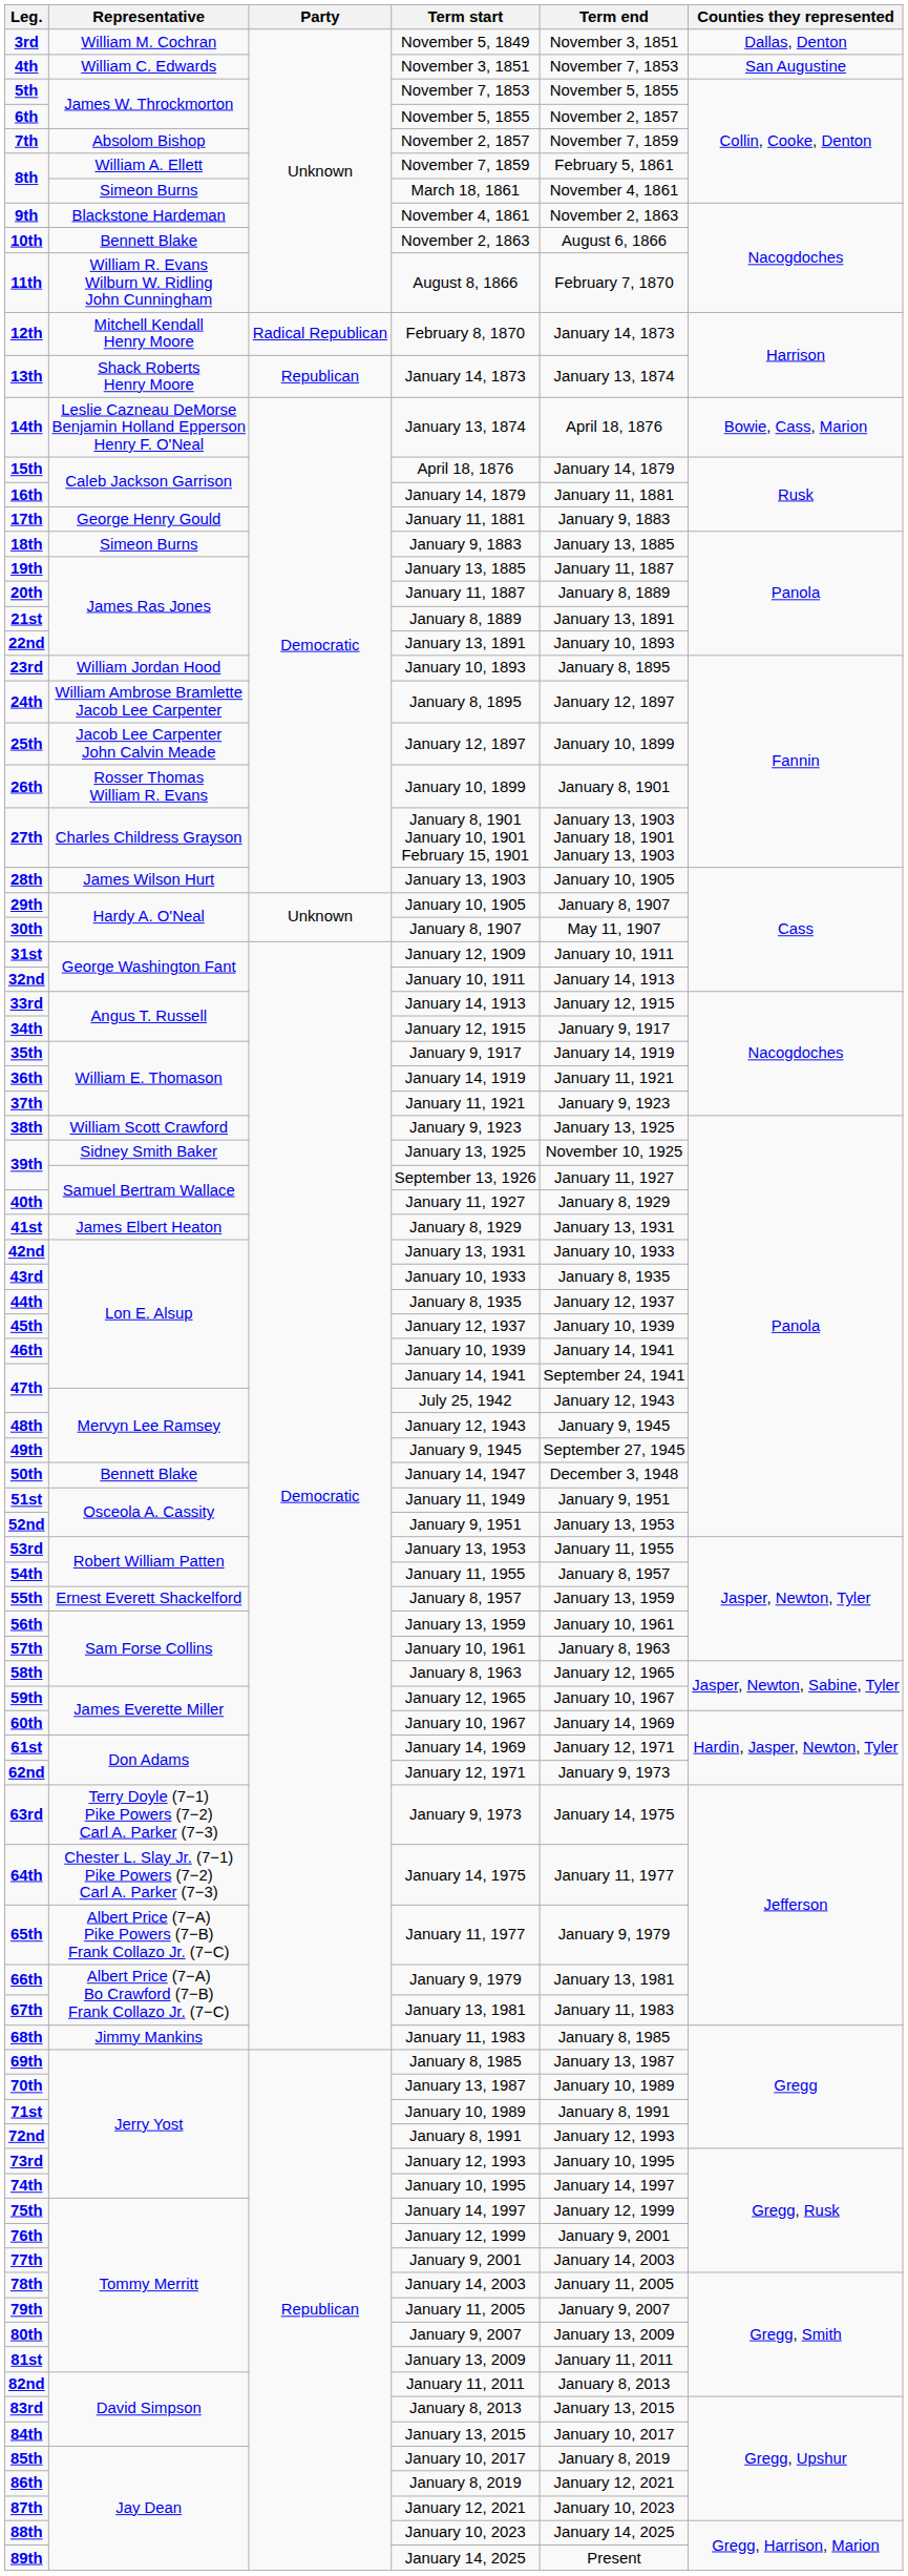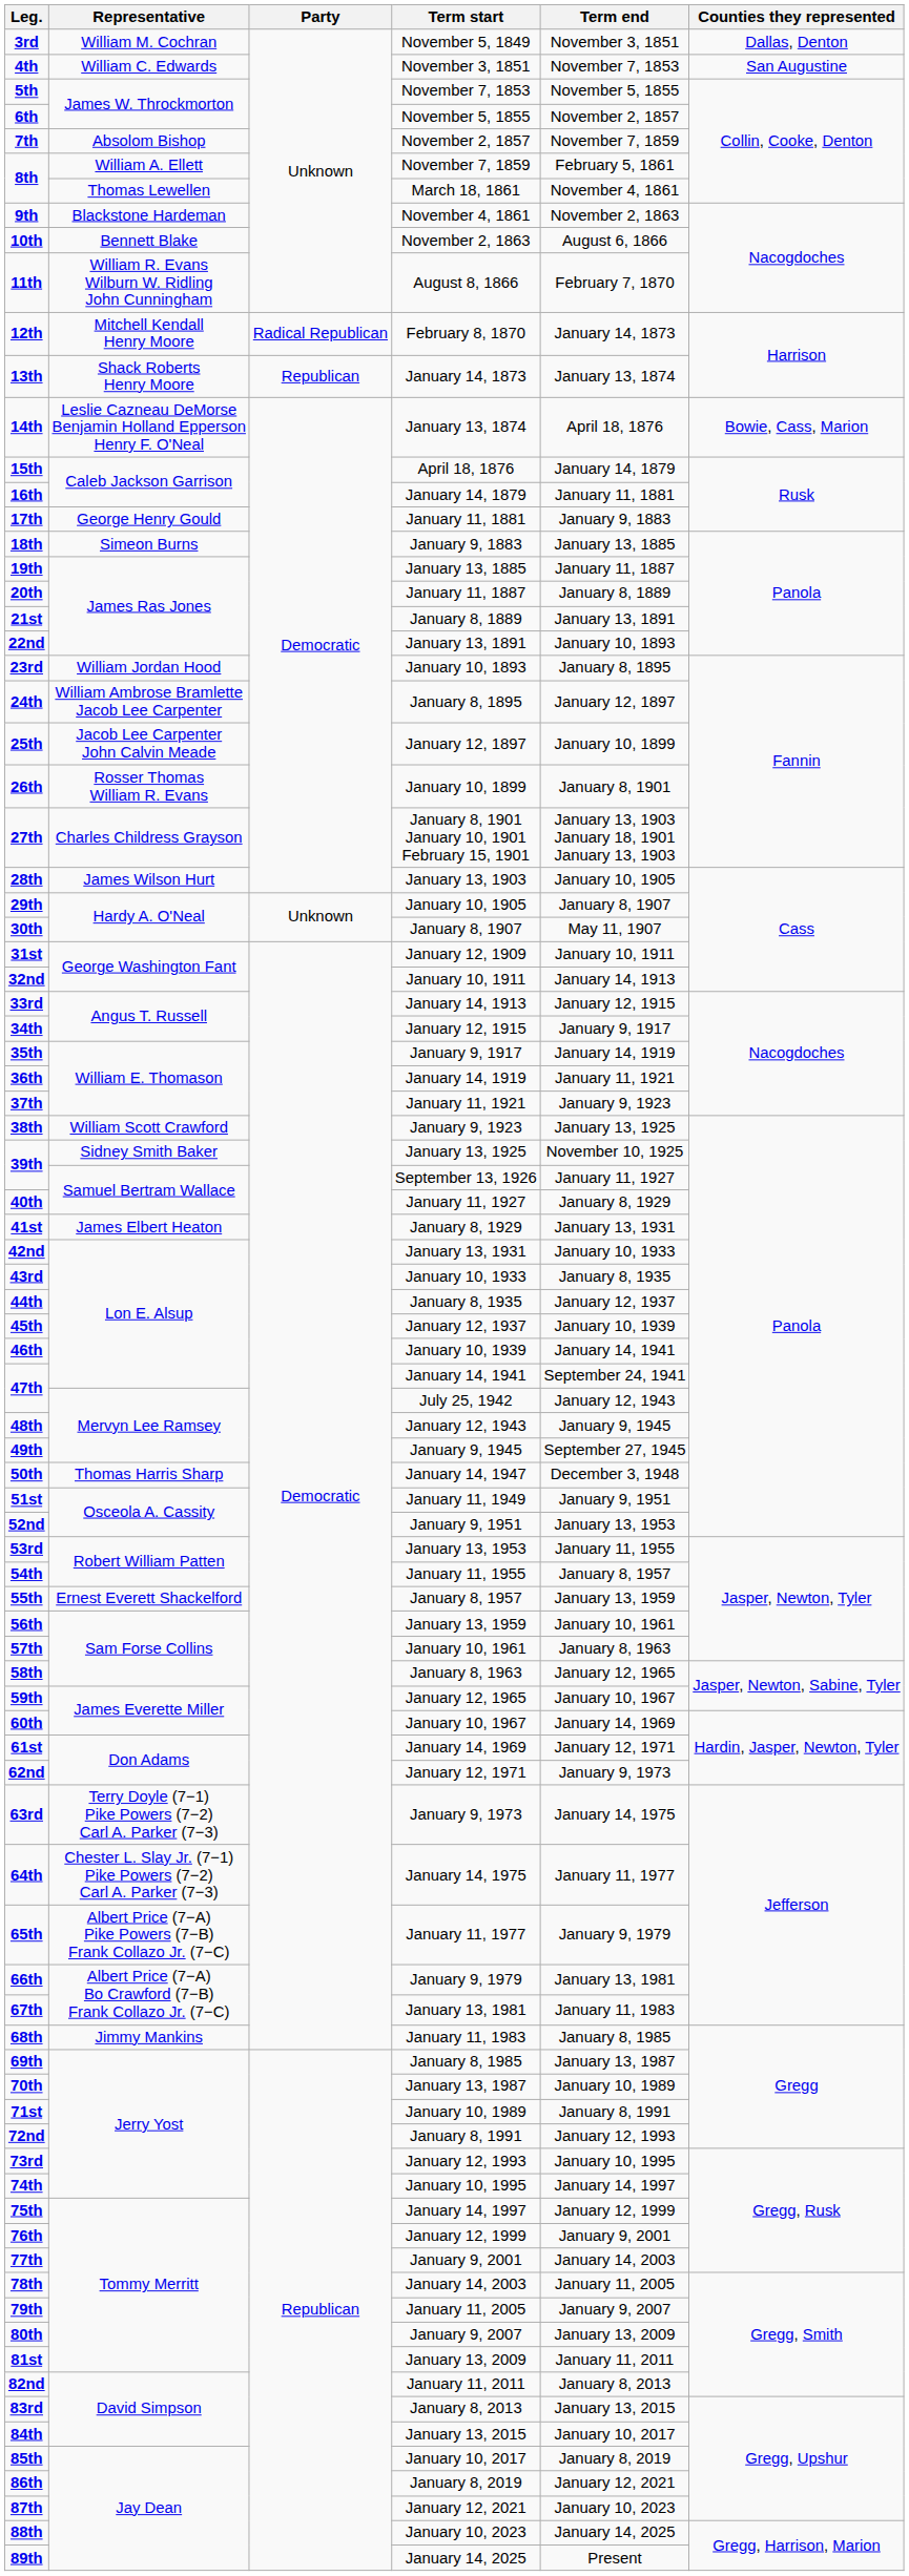 <table class="wikitable" style="text-align:center">
 <tr>
 <th>Leg.</th>
 <th>Representative</th>
 <th>Party</th>
 <th>Term start</th>
 <th>Term end</th>
 <th>Counties they represented</th>
 </tr>
 <tr>
 <td><a href='#'><strong>3rd</strong></a></td>
 <td><a href='#'>William M. Cochran</a></td>
 <td rowspan=10>Unknown</td>
 <td>November 5, 1849</td>
 <td>November 3, 1851</td>
 <td><a href='#'>Dallas</a>, <a href='#'>Denton</a></td>
 </tr>
 <tr>
 <td><a href='#'><strong>4th</strong></a></td>
 <td><a href='#'>William C. Edwards</a></td>
 <td>November 3, 1851</td>
 <td>November 7, 1853</td>
 <td><a href='#'>San Augustine</a></td>
 </tr>
 <tr>
 <td><a href='#'><strong>5th</strong></a></td>
 <td rowspan=2><a href='#'>James W. Throckmorton</a></td>
 <td>November 7, 1853</td>
 <td>November 5, 1855</td>
 <td rowspan=5><a href='#'>Collin</a>, <a href='#'>Cooke</a>, <a href='#'>Denton</a></td>
 </tr>
 <tr>
 <td><a href='#'><strong>6th</strong></a></td>
 <td>November 5, 1855</td>
 <td>November 2, 1857</td>
 </tr>
 <tr>
 <td><a href='#'><strong>7th</strong></a></td>
 <td><a href='#'>Absolom Bishop</a></td>
 <td>November 2, 1857</td>
 <td>November 7, 1859</td>
 </tr>
 <tr>
 <td rowspan=2><a href='#'><strong>8th</strong></a></td>
 <td><a href='#'>William A. Ellett</a></td>
 <td>November 7, 1859</td>
 <td>February 5, 1861</td>
 </tr>
 <tr>
-<td><a href='#'>Simeon Burns</a></td>
+<td><a href='#'>Thomas Lewellen</a></td>
 <td>March 18, 1861</td>
 <td>November 4, 1861</td>
 </tr>
 <tr>
 <td><a href='#'><strong>9th</strong></a></td>
 <td><a href='#'>Blackstone Hardeman</a></td>
 <td>November 4, 1861</td>
 <td>November 2, 1863</td>
 <td rowspan=3><a href='#'>Nacogdoches</a></td>
 </tr>
 <tr>
 <td><a href='#'><strong>10th</strong></a></td>
 <td><a href='#'>Bennett Blake</a></td>
 <td>November 2, 1863</td>
 <td>August 6, 1866</td>
 </tr>
 <tr>
 <td><a href='#'><strong>11th</strong></a></td>
 <td><a href='#'>William R. Evans</a> <br> <a href='#'>Wilburn W. Ridling</a> <br> <a href='#'>John Cunningham</a></td>
 <td>August 8, 1866</td>
 <td>February 7, 1870</td>
 </tr>
 <tr>
 <td><a href='#'><strong>12th</strong></a></td>
 <td><a href='#'>Mitchell Kendall</a> <br> <a href='#'>Henry Moore</a></td>
 <td><a href='#'>Radical Republican</a></td>
 <td>February 8, 1870</td>
 <td>January 14, 1873</td>
 <td rowspan=2><a href='#'>Harrison</a></td>
 </tr>
 <tr>
 <td><a href='#'><strong>13th</strong></a></td>
 <td><a href='#'>Shack Roberts</a> <br> <a href='#'>Henry Moore</a></td>
 <td><a href='#'>Republican</a></td>
 <td>January 14, 1873</td>
 <td>January 13, 1874</td>
 </tr>
 <tr>
 <td><a href='#'><strong>14th</strong></a></td>
 <td><a href='#'>Leslie Cazneau DeMorse</a> <br> <a href='#'>Benjamin Holland Epperson</a> <br> <a href='#'>Henry F. O'Neal</a></td>
 <td rowspan=15 ><a href='#'>Democratic</a></td>
 <td>January 13, 1874</td>
 <td>April 18, 1876</td>
 <td><a href='#'>Bowie</a>, <a href='#'>Cass</a>, <a href='#'>Marion</a></td>
 </tr>
 <tr>
 <td><a href='#'><strong>15th</strong></a></td>
 <td rowspan=2><a href='#'>Caleb Jackson Garrison</a></td>
 <td>April 18, 1876</td>
 <td>January 14, 1879</td>
 <td rowspan=3><a href='#'>Rusk</a></td>
 </tr>
 <tr>
 <td><a href='#'><strong>16th</strong></a></td>
 <td>January 14, 1879</td>
 <td>January 11, 1881</td>
 </tr>
 <tr>
 <td><a href='#'><strong>17th</strong></a></td>
 <td><a href='#'>George Henry Gould</a></td>
 <td>January 11, 1881</td>
 <td>January 9, 1883</td>
 </tr>
 <tr>
 <td><a href='#'><strong>18th</strong></a></td>
 <td><a href='#'>Simeon Burns</a></td>
 <td>January 9, 1883</td>
 <td>January 13, 1885</td>
 <td rowspan=5><a href='#'>Panola</a></td>
 </tr>
 <tr>
 <td><a href='#'><strong>19th</strong></a></td>
 <td rowspan=4><a href='#'>James Ras Jones</a></td>
 <td>January 13, 1885</td>
 <td>January 11, 1887</td>
 </tr>
 <tr>
 <td><a href='#'><strong>20th</strong></a></td>
 <td>January 11, 1887</td>
 <td>January 8, 1889</td>
 </tr>
 <tr>
 <td><a href='#'><strong>21st</strong></a></td>
 <td>January 8, 1889</td>
 <td>January 13, 1891</td>
 </tr>
 <tr>
 <td><a href='#'><strong>22nd</strong></a></td>
 <td>January 13, 1891</td>
 <td>January 10, 1893</td>
 </tr>
 <tr>
 <td><a href='#'><strong>23rd</strong></a></td>
 <td><a href='#'>William Jordan Hood</a></td>
 <td>January 10, 1893</td>
 <td>January 8, 1895</td>
 <td rowspan=5><a href='#'>Fannin</a></td>
 </tr>
 <tr>
 <td><a href='#'><strong>24th</strong></a></td>
 <td><a href='#'>William Ambrose Bramlette</a> <br> <a href='#'>Jacob Lee Carpenter</a></td>
 <td>January 8, 1895</td>
 <td>January 12, 1897</td>
 </tr>
 <tr>
 <td><a href='#'><strong>25th</strong></a></td>
 <td><a href='#'>Jacob Lee Carpenter</a> <br> <a href='#'>John Calvin Meade</a></td>
 <td>January 12, 1897</td>
 <td>January 10, 1899</td>
 </tr>
 <tr>
 <td><a href='#'><strong>26th</strong></a></td>
 <td><a href='#'>Rosser Thomas</a> <br> <a href='#'>William R. Evans</a></td>
 <td>January 10, 1899</td>
 <td>January 8, 1901</td>
 </tr>
 <tr>
 <td><a href='#'><strong>27th</strong></a></td>
 <td><a href='#'>Charles Childress Grayson</a></td>
 <td>January 8, 1901 <br> January 10, 1901 <br> February 15, 1901</td>
 <td>January 13, 1903 <br> January 18, 1901 <br> January 13, 1903</td>
 </tr>
 <tr>
 <td><a href='#'><strong>28th</strong></a></td>
 <td><a href='#'>James Wilson Hurt</a></td>
 <td>January 13, 1903</td>
 <td>January 10, 1905</td>
 <td rowspan=5><a href='#'>Cass</a></td>
 </tr>
 <tr>
 <td><a href='#'><strong>29th</strong></a></td>
 <td rowspan=2><a href='#'>Hardy A. O'Neal</a></td>
 <td rowspan=2>Unknown</td>
 <td>January 10, 1905</td>
 <td>January 8, 1907</td>
 </tr>
 <tr>
 <td><a href='#'><strong>30th</strong></a></td>
 <td>January 8, 1907</td>
 <td>May 11, 1907</td>
 </tr>
 <tr>
 <td><a href='#'><strong>31st</strong></a></td>
 <td rowspan=2><a href='#'>George Washington Fant</a></td>
 <td rowspan=40 ><a href='#'>Democratic</a></td>
 <td>January 12, 1909</td>
 <td>January 10, 1911</td>
 </tr>
 <tr>
 <td><a href='#'><strong>32nd</strong></a></td>
 <td>January 10, 1911</td>
 <td>January 14, 1913</td>
 </tr>
 <tr>
 <td><a href='#'><strong>33rd</strong></a></td>
 <td rowspan=2><a href='#'>Angus T. Russell</a></td>
 <td>January 14, 1913</td>
 <td>January 12, 1915</td>
 <td rowspan=5><a href='#'>Nacogdoches</a></td>
 </tr>
 <tr>
 <td><a href='#'><strong>34th</strong></a></td>
 <td>January 12, 1915</td>
 <td>January 9, 1917</td>
 </tr>
 <tr>
 <td><a href='#'><strong>35th</strong></a></td>
 <td rowspan=3><a href='#'>William E. Thomason</a></td>
 <td>January 9, 1917</td>
 <td>January 14, 1919</td>
 </tr>
 <tr>
 <td><a href='#'><strong>36th</strong></a></td>
 <td>January 14, 1919</td>
 <td>January 11, 1921</td>
 </tr>
 <tr>
 <td><a href='#'><strong>37th</strong></a></td>
 <td>January 11, 1921</td>
 <td>January 9, 1923</td>
 </tr>
 <tr>
 <td><a href='#'><strong>38th</strong></a></td>
 <td><a href='#'>William Scott Crawford</a></td>
 <td>January 9, 1923</td>
 <td>January 13, 1925</td>
 <td rowspan=17><a href='#'>Panola</a></td>
 </tr>
 <tr>
 <td rowspan=2><a href='#'><strong>39th</strong></a></td>
 <td><a href='#'>Sidney Smith Baker</a></td>
 <td>January 13, 1925</td>
 <td>November 10, 1925</td>
 </tr>
 <tr>
 <td rowspan=2><a href='#'>Samuel Bertram Wallace</a></td>
 <td>September 13, 1926</td>
 <td>January 11, 1927</td>
 </tr>
 <tr>
 <td><a href='#'><strong>40th</strong></a></td>
 <td>January 11, 1927</td>
 <td>January 8, 1929</td>
 </tr>
 <tr>
 <td><a href='#'><strong>41st</strong></a></td>
 <td><a href='#'>James Elbert Heaton</a></td>
 <td>January 8, 1929</td>
 <td>January 13, 1931</td>
 </tr>
 <tr>
 <td><a href='#'><strong>42nd</strong></a></td>
 <td rowspan=6><a href='#'>Lon E. Alsup</a></td>
 <td>January 13, 1931</td>
 <td>January 10, 1933</td>
 </tr>
 <tr>
 <td><a href='#'><strong>43rd</strong></a></td>
 <td>January 10, 1933</td>
 <td>January 8, 1935</td>
 </tr>
 <tr>
 <td><a href='#'><strong>44th</strong></a></td>
 <td>January 8, 1935</td>
 <td>January 12, 1937</td>
 </tr>
 <tr>
 <td><a href='#'><strong>45th</strong></a></td>
 <td>January 12, 1937</td>
 <td>January 10, 1939</td>
 </tr>
 <tr>
 <td><a href='#'><strong>46th</strong></a></td>
 <td>January 10, 1939</td>
 <td>January 14, 1941</td>
 </tr>
 <tr>
 <td rowspan=2><a href='#'><strong>47th</strong></a></td>
 <td>January 14, 1941</td>
 <td>September 24, 1941</td>
 </tr>
 <tr>
 <td rowspan=3><a href='#'>Mervyn Lee Ramsey</a></td>
 <td>July 25, 1942</td>
 <td>January 12, 1943</td>
 </tr>
 <tr>
 <td><a href='#'><strong>48th</strong></a></td>
 <td>January 12, 1943</td>
 <td>January 9, 1945</td>
 </tr>
 <tr>
 <td><a href='#'><strong>49th</strong></a></td>
 <td>January 9, 1945</td>
 <td>September 27, 1945</td>
 </tr>
 <tr>
 <td><a href='#'><strong>50th</strong></a></td>
-<td><a href='#'>Bennett Blake</a></td>
+<td><a href='#'>Thomas Harris Sharp</a></td>
 <td>January 14, 1947</td>
 <td>December 3, 1948</td>
 </tr>
 <tr>
 <td><a href='#'><strong>51st</strong></a></td>
 <td rowspan=2><a href='#'>Osceola A. Cassity</a></td>
 <td>January 11, 1949</td>
 <td>January 9, 1951</td>
 </tr>
 <tr>
 <td><a href='#'><strong>52nd</strong></a></td>
 <td>January 9, 1951</td>
 <td>January 13, 1953</td>
 </tr>
 <tr>
 <td><a href='#'><strong>53rd</strong></a></td>
 <td rowspan=2><a href='#'>Robert William Patten</a></td>
 <td>January 13, 1953</td>
 <td>January 11, 1955</td>
 <td rowspan=5><a href='#'>Jasper</a>, <a href='#'>Newton</a>, <a href='#'>Tyler</a></td>
 </tr>
 <tr>
 <td><a href='#'><strong>54th</strong></a></td>
 <td>January 11, 1955</td>
 <td>January 8, 1957</td>
 </tr>
 <tr>
 <td><a href='#'><strong>55th</strong></a></td>
 <td><a href='#'>Ernest Everett Shackelford</a></td>
 <td>January 8, 1957</td>
 <td>January 13, 1959</td>
 </tr>
 <tr>
 <td><a href='#'><strong>56th</strong></a></td>
 <td rowspan=3><a href='#'>Sam Forse Collins</a></td>
 <td>January 13, 1959</td>
 <td>January 10, 1961</td>
 </tr>
 <tr>
 <td><a href='#'><strong>57th</strong></a></td>
 <td>January 10, 1961</td>
 <td>January 8, 1963</td>
 </tr>
 <tr>
 <td><a href='#'><strong>58th</strong></a></td>
 <td>January 8, 1963</td>
 <td>January 12, 1965</td>
 <td rowspan=2><a href='#'>Jasper</a>, <a href='#'>Newton</a>, <a href='#'>Sabine</a>, <a href='#'>Tyler</a></td>
 </tr>
 <tr>
 <td><a href='#'><strong>59th</strong></a></td>
 <td rowspan=2><a href='#'>James Everette Miller</a></td>
 <td>January 12, 1965</td>
 <td>January 10, 1967</td>
 </tr>
 <tr>
 <td><a href='#'><strong>60th</strong></a></td>
 <td>January 10, 1967</td>
 <td>January 14, 1969</td>
 <td rowspan=3><a href='#'>Hardin</a>, <a href='#'>Jasper</a>, <a href='#'>Newton</a>, <a href='#'>Tyler</a></td>
 </tr>
 <tr>
 <td><a href='#'><strong>61st</strong></a></td>
 <td rowspan=2><a href='#'>Don Adams</a></td>
 <td>January 14, 1969</td>
 <td>January 12, 1971</td>
 </tr>
 <tr>
 <td><a href='#'><strong>62nd</strong></a></td>
 <td>January 12, 1971</td>
 <td>January 9, 1973</td>
 </tr>
 <tr>
 <td><a href='#'><strong>63rd</strong></a></td>
 <td><a href='#'>Terry Doyle</a> (7−1) <br> <a href='#'>Pike Powers</a> (7−2) <br> <a href='#'>Carl A. Parker</a> (7−3)</td>
 <td>January 9, 1973</td>
 <td>January 14, 1975</td>
 <td rowspan=5><a href='#'>Jefferson</a></td>
 </tr>
 <tr>
 <td><a href='#'><strong>64th</strong></a></td>
 <td><a href='#'>Chester L. Slay Jr.</a> (7−1) <br> <a href='#'>Pike Powers</a> (7−2) <br> <a href='#'>Carl A. Parker</a> (7−3)</td>
 <td>January 14, 1975</td>
 <td>January 11, 1977</td>
 </tr>
 <tr>
 <td><a href='#'><strong>65th</strong></a></td>
 <td><a href='#'>Albert Price</a> (7−A) <br> <a href='#'>Pike Powers</a> (7−B) <br> <a href='#'>Frank Collazo Jr.</a> (7−C)</td>
 <td>January 11, 1977</td>
 <td>January 9, 1979</td>
 </tr>
 <tr>
 <td><a href='#'><strong>66th</strong></a></td>
 <td rowspan=2><a href='#'>Albert Price</a> (7−A) <br> <a href='#'>Bo Crawford</a> (7−B) <br> <a href='#'>Frank Collazo Jr.</a> (7−C)</td>
 <td>January 9, 1979</td>
 <td>January 13, 1981</td>
 </tr>
 <tr>
 <td><a href='#'><strong>67th</strong></a></td>
 <td>January 13, 1981</td>
 <td>January 11, 1983</td>
 </tr>
 <tr>
 <td><a href='#'><strong>68th</strong></a></td>
 <td><a href='#'>Jimmy Mankins</a></td>
 <td>January 11, 1983</td>
 <td>January 8, 1985</td>
 <td rowspan=5><a href='#'>Gregg</a></td>
 </tr>
 <tr>
 <td><a href='#'><strong>69th</strong></a></td>
 <td rowspan=6><a href='#'>Jerry Yost</a></td>
 <td rowspan=21 ><a href='#'>Republican</a></td>
 <td>January 8, 1985</td>
 <td>January 13, 1987</td>
 </tr>
 <tr>
 <td><a href='#'><strong>70th</strong></a></td>
 <td>January 13, 1987</td>
 <td>January 10, 1989</td>
 </tr>
 <tr>
 <td><a href='#'><strong>71st</strong></a></td>
 <td>January 10, 1989</td>
 <td>January 8, 1991</td>
 </tr>
 <tr>
 <td><a href='#'><strong>72nd</strong></a></td>
 <td>January 8, 1991</td>
 <td>January 12, 1993</td>
 </tr>
 <tr>
 <td><a href='#'><strong>73rd</strong></a></td>
 <td>January 12, 1993</td>
 <td>January 10, 1995</td>
 <td rowspan=5><a href='#'>Gregg</a>, <a href='#'>Rusk</a></td>
 </tr>
 <tr>
 <td><a href='#'><strong>74th</strong></a></td>
 <td>January 10, 1995</td>
 <td>January 14, 1997</td>
 </tr>
 <tr>
 <td><a href='#'><strong>75th</strong></a></td>
 <td rowspan=7><a href='#'>Tommy Merritt</a></td>
 <td>January 14, 1997</td>
 <td>January 12, 1999</td>
 </tr>
 <tr>
 <td><a href='#'><strong>76th</strong></a></td>
 <td>January 12, 1999</td>
 <td>January 9, 2001</td>
 </tr>
 <tr>
 <td><a href='#'><strong>77th</strong></a></td>
 <td>January 9, 2001</td>
 <td>January 14, 2003</td>
 </tr>
 <tr>
 <td><a href='#'><strong>78th</strong></a></td>
 <td>January 14, 2003</td>
 <td>January 11, 2005</td>
 <td rowspan=5><a href='#'>Gregg</a>, <a href='#'>Smith</a></td>
 </tr>
 <tr>
 <td><a href='#'><strong>79th</strong></a></td>
 <td>January 11, 2005</td>
 <td>January 9, 2007</td>
 </tr>
 <tr>
 <td><a href='#'><strong>80th</strong></a></td>
 <td>January 9, 2007</td>
 <td>January 13, 2009</td>
 </tr>
 <tr>
 <td><a href='#'><strong>81st</strong></a></td>
 <td>January 13, 2009</td>
 <td>January 11, 2011</td>
 </tr>
 <tr>
 <td><a href='#'><strong>82nd</strong></a></td>
 <td rowspan=3><a href='#'>David Simpson</a></td>
 <td>January 11, 2011</td>
 <td>January 8, 2013</td>
 </tr>
 <tr>
 <td><a href='#'><strong>83rd</strong></a></td>
 <td>January 8, 2013</td>
 <td>January 13, 2015</td>
 <td rowspan=5><a href='#'>Gregg</a>, <a href='#'>Upshur</a></td>
 </tr>
 <tr>
 <td><a href='#'><strong>84th</strong></a></td>
 <td>January 13, 2015</td>
 <td>January 10, 2017</td>
 </tr>
 <tr>
 <td><a href='#'><strong>85th</strong></a></td>
 <td rowspan=5><a href='#'>Jay Dean</a></td>
 <td>January 10, 2017</td>
 <td>January 8, 2019</td>
 </tr>
 <tr>
 <td><a href='#'><strong>86th</strong></a></td>
 <td>January 8, 2019</td>
 <td>January 12, 2021</td>
 </tr>
 <tr>
 <td><a href='#'><strong>87th</strong></a></td>
 <td>January 12, 2021</td>
 <td>January 10, 2023</td>
 </tr>
 <tr>
 <td><a href='#'><strong>88th</strong></a></td>
 <td>January 10, 2023</td>
 <td>January 14, 2025</td>
 <td rowspan=2><a href='#'>Gregg</a>, <a href='#'>Harrison</a>, <a href='#'>Marion</a></td>
 </tr>
 <tr>
 <td><a href='#'><strong>89th</strong></a></td>
 <td>January 14, 2025</td>
 <td>Present</td>
 </tr>
 </table>
